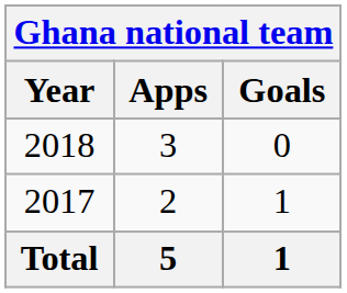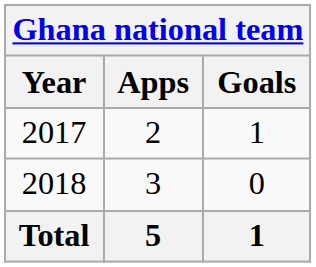 <table class="wikitable" style="text-align:center">
 <tr>
 <th colspan=3><a href='#'>Ghana national team</a></th>
 </tr>
 <tr>
 <th>Year</th>
 <th>Apps</th>
 <th>Goals</th>
 </tr>
 <tr>
+<td>2017</td>
+<td>2</td>
+<td>1</td>
+</tr>
+<tr>
 <td>2018</td>
 <td>3</td>
 <td>0</td>
-</tr>
-<tr>
-<td>2017</td>
-<td>2</td>
-<td>1</td>
 </tr>
 <tr>
 <th>Total</th>
 <th>5</th>
 <th>1</th>
 </tr>
 </table>
